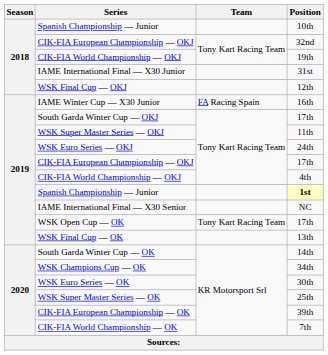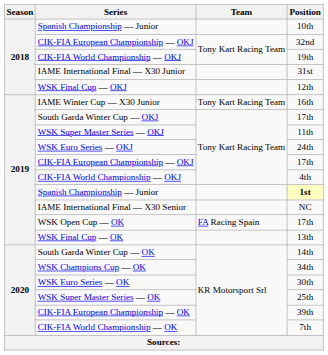 <table class="wikitable" style="font-size: 85%; text-align:center">
 <tr>
 <th>Season</th>
 <th>Series</th>
 <th>Team</th>
 <th>Position</th>
 </tr>
 <tr>
 <th rowspan="5">2018</th>
 <td align="left"><a href='#'>Spanish Championship</a> — Junior</td>
 <td align="left"></td>
 <td>10th</td>
 </tr>
 <tr>
 <td align="left"><a href='#'>CIK-FIA European Championship</a> — <a href='#'>OKJ</a></td>
 <td rowspan="2"  align="left">Tony Kart Racing Team</td>
 <td>32nd</td>
 </tr>
 <tr>
 <td align="left"><a href='#'>CIK-FIA World Championship</a> — <a href='#'>OKJ</a></td>
 <td>19th</td>
 </tr>
 <tr>
 <td align="left">IAME International Final — X30 Junior</td>
 <td></td>
 <td>31st</td>
 </tr>
 <tr>
 <td align="left"><a href='#'>WSK Final Cup</a> — <a href='#'>OKJ</a></td>
 <td align="left"></td>
 <td>12th</td>
 </tr>
 <tr>
 <th rowspan="10">2019</th>
 <td align="left">IAME Winter Cup — X30 Junior</td>
-<td align="left"><a href='#'>FA</a> Racing Spain</td>
+<td align="left">Tony Kart Racing Team</td>
 <td>16th</td>
 </tr>
 <tr>
 <td align="left">South Garda Winter Cup — <a href='#'>OKJ</a></td>
 <td rowspan="5" align="left">Tony Kart Racing Team</td>
 <td>17th</td>
 </tr>
 <tr>
 <td align="left"><a href='#'>WSK Super Master Series</a> — <a href='#'>OKJ</a></td>
 <td>11th</td>
 </tr>
 <tr>
 <td align="left"><a href='#'>WSK Euro Series</a> — <a href='#'>OKJ</a></td>
 <td>24th</td>
 </tr>
 <tr>
 <td align="left"><a href='#'>CIK-FIA European Championship</a> — <a href='#'>OKJ</a></td>
 <td>17th</td>
 </tr>
 <tr>
 <td align="left"><a href='#'>CIK-FIA World Championship</a> — <a href='#'>OKJ</a></td>
 <td>4th</td>
 </tr>
 <tr>
 <td align="left"><a href='#'>Spanish Championship</a> — Junior</td>
 <td align="left"></td>
 <td style="background:#FFFFBF;"><strong>1st</strong></td>
 </tr>
 <tr>
 <td align="left">IAME International Final — X30 Senior</td>
 <td></td>
 <td>NC</td>
 </tr>
 <tr>
 <td align="left">WSK Open Cup — <a href='#'>OK</a></td>
-<td align="left">Tony Kart Racing Team</td>
+<td align="left"><a href='#'>FA</a> Racing Spain</td>
 <td>17th</td>
 </tr>
 <tr>
 <td align="left"><a href='#'>WSK Final Cup</a> — <a href='#'>OK</a></td>
 <td></td>
 <td>13th</td>
 </tr>
 <tr>
 <th rowspan="6">2020</th>
 <td align="left">South Garda Winter Cup — <a href='#'>OK</a></td>
 <td rowspan="6"  align="left">KR Motorsport Srl</td>
 <td>14th</td>
 </tr>
 <tr>
 <td align="left"><a href='#'>WSK Champions Cup</a> — <a href='#'>OK</a></td>
 <td>34th</td>
 </tr>
 <tr>
 <td align="left"><a href='#'>WSK Euro Series</a> — <a href='#'>OK</a></td>
 <td>30th</td>
 </tr>
 <tr>
 <td align="left"><a href='#'>WSK Super Master Series</a> — <a href='#'>OK</a></td>
 <td>25th</td>
 </tr>
 <tr>
 <td align="left"><a href='#'>CIK-FIA European Championship</a> — <a href='#'>OK</a></td>
 <td>39th</td>
 </tr>
 <tr>
 <td align="left"><a href='#'>CIK-FIA World Championship</a> — <a href='#'>OK</a></td>
 <td>7th</td>
 </tr>
 <tr>
 <th colspan="4">Sources:</th>
 </tr>
 </table>
